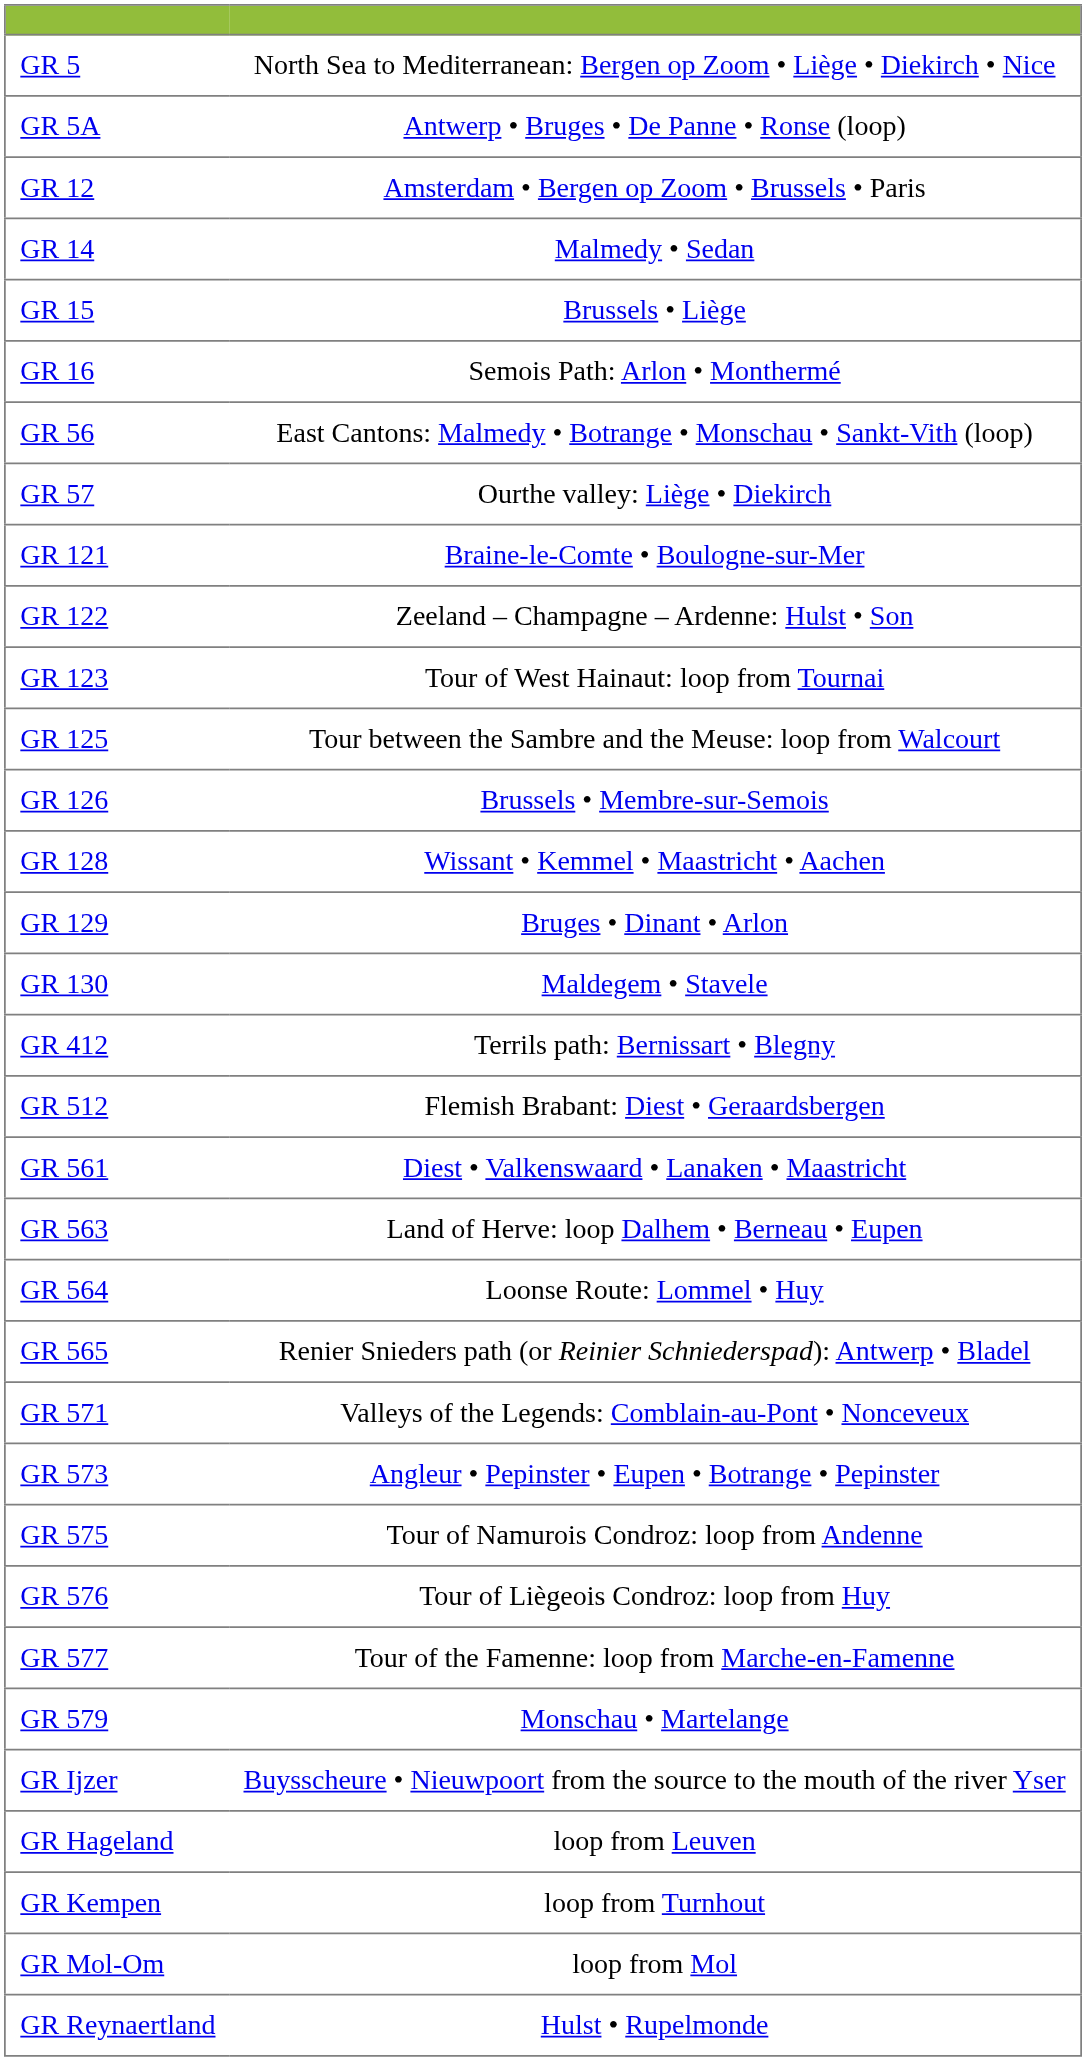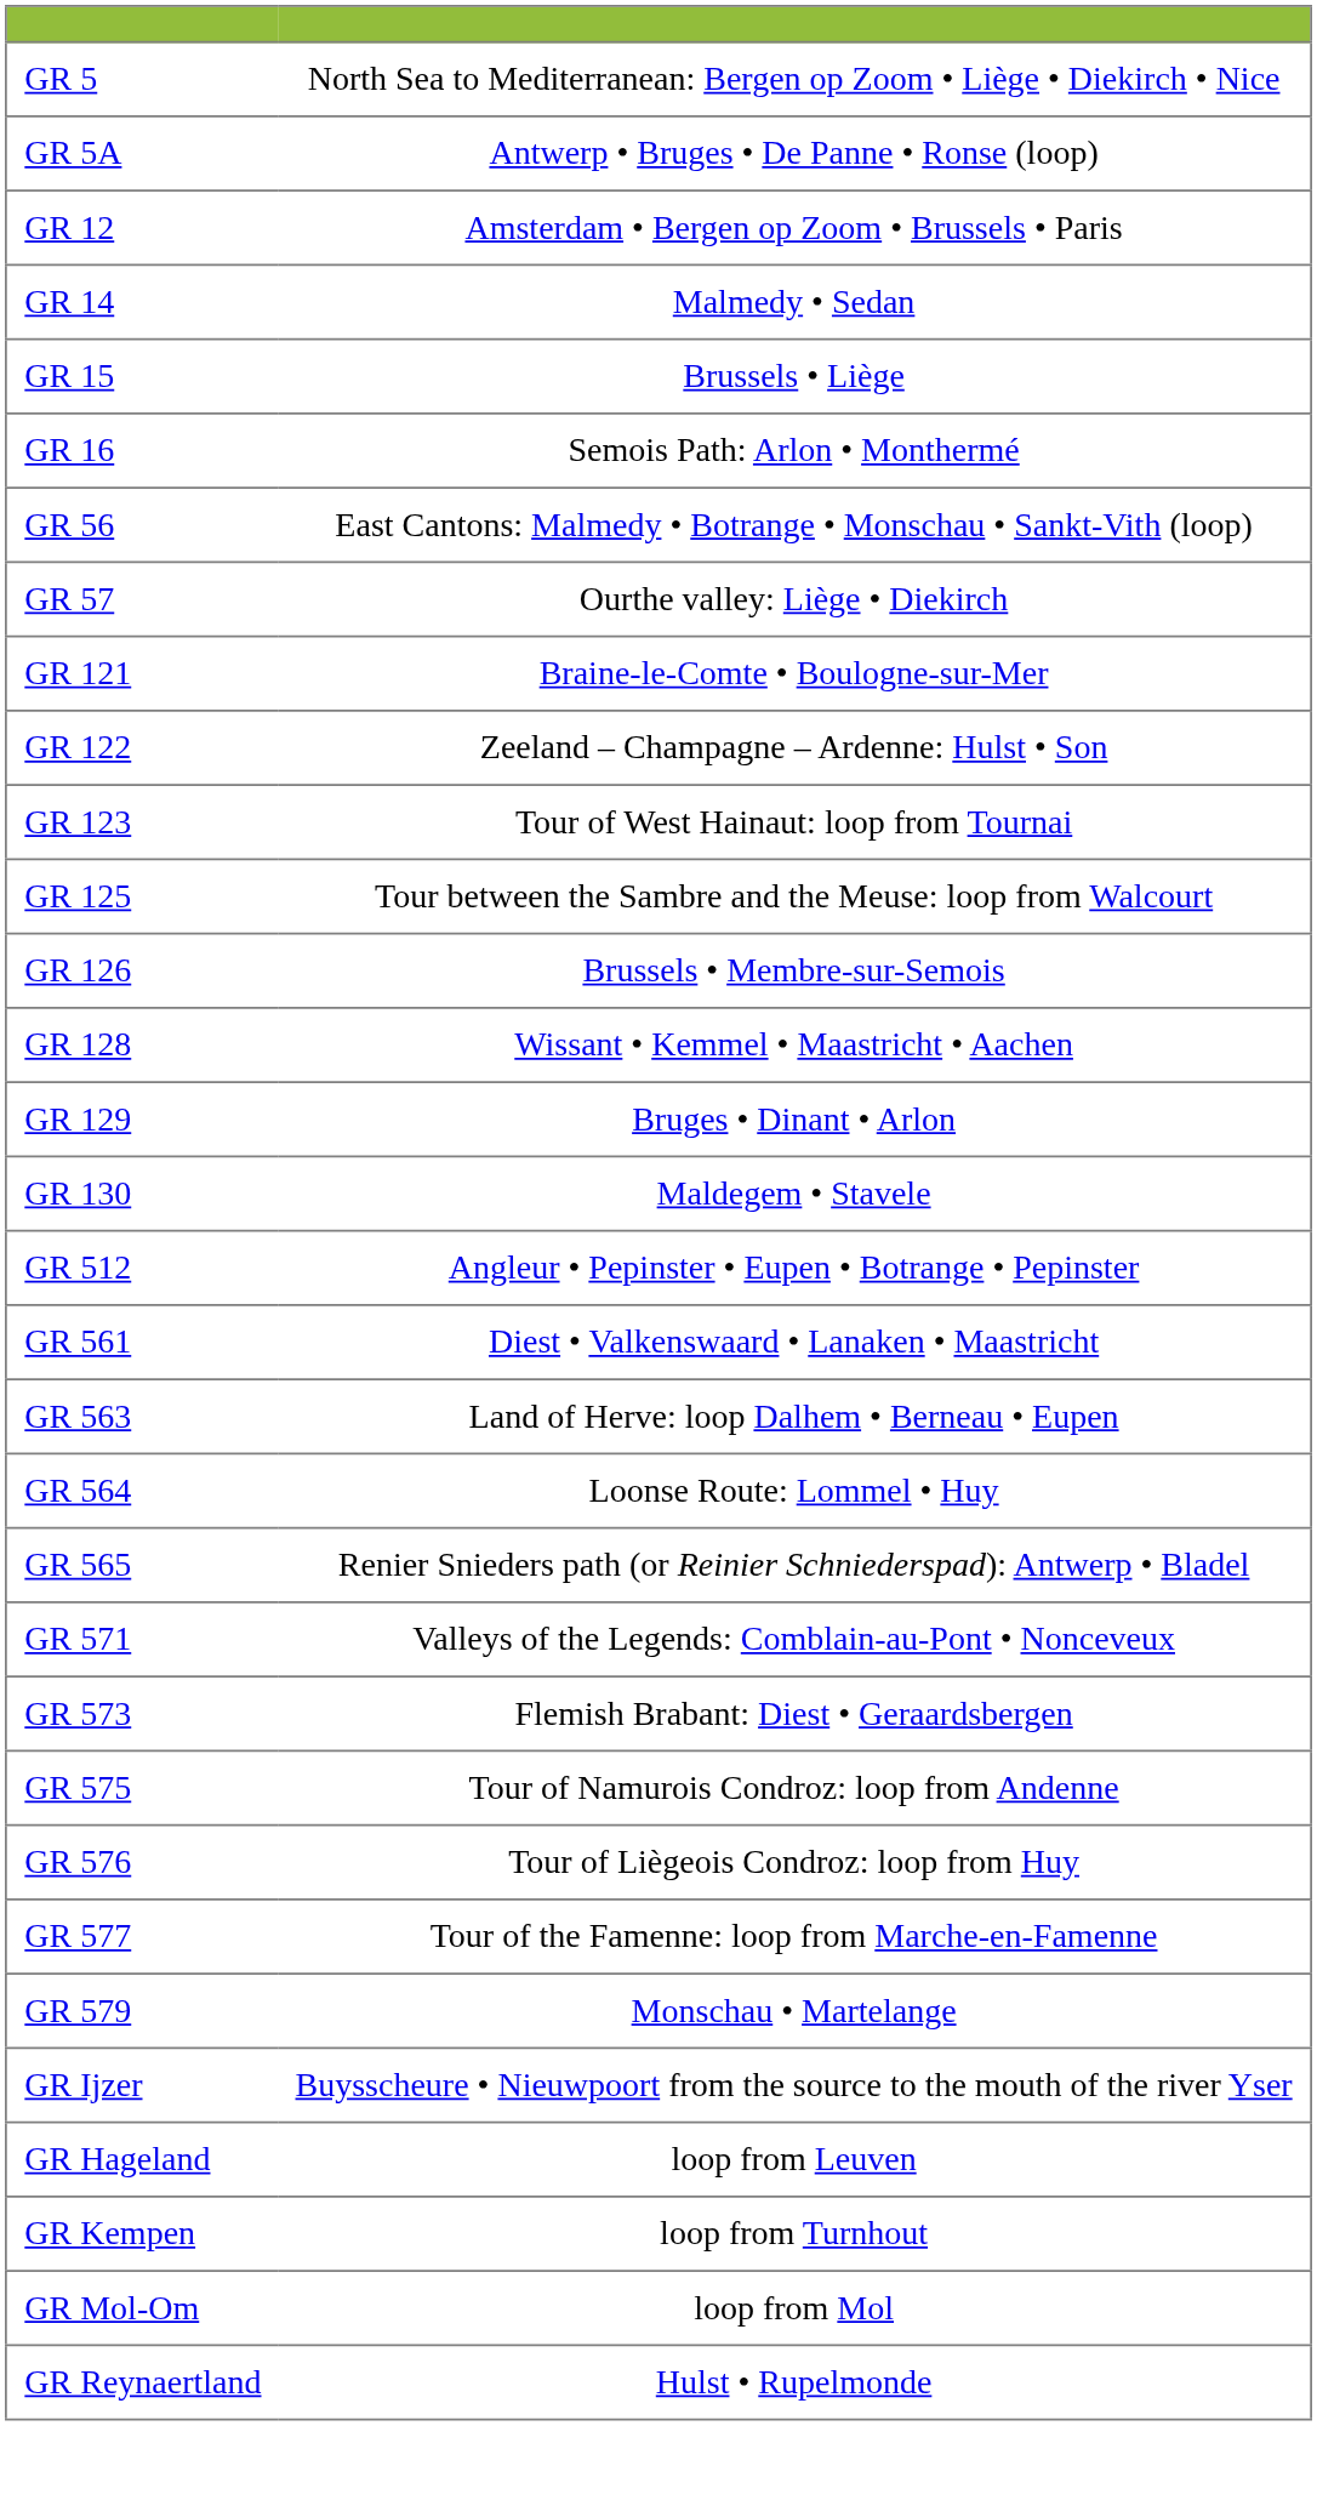 <table align="center" cellpadding="8" cellspacing="3" style="border-collapse:collapse;" style="background-color:#F5FAEC" frame="box" rules="rows" rules="columns">
 <tr bgcolor="#92BD3B">
 <th><strong></strong></th>
 <th><strong></strong></th>
 </tr>
 <tr>
 <td><a href='#'>GR 5</a></td>
 <td align="center">North Sea to Mediterranean: <a href='#'>Bergen op Zoom</a> • <a href='#'>Liège</a> • <a href='#'>Diekirch</a> • <a href='#'>Nice</a></td>
 </tr>
 <tr>
 <td><a href='#'>GR 5A</a></td>
 <td align="center"><a href='#'>Antwerp</a> • <a href='#'>Bruges</a> • <a href='#'>De Panne</a> • <a href='#'>Ronse</a> (loop)</td>
 </tr>
 <tr>
 <td><a href='#'>GR 12</a></td>
 <td align="center"><a href='#'>Amsterdam</a> • <a href='#'>Bergen op Zoom</a> • <a href='#'>Brussels</a> • Paris</td>
 </tr>
 <tr>
 <td><a href='#'>GR 14</a></td>
 <td align="center"><a href='#'>Malmedy</a> • <a href='#'>Sedan</a></td>
 </tr>
 <tr>
 <td><a href='#'>GR 15</a></td>
 <td align="center"><a href='#'>Brussels</a> • <a href='#'>Liège</a></td>
 </tr>
 <tr>
 <td><a href='#'>GR 16</a></td>
 <td align="center">Semois Path: <a href='#'>Arlon</a> • <a href='#'>Monthermé</a></td>
 </tr>
 <tr>
 <td><a href='#'>GR 56</a></td>
 <td align="center">East Cantons: <a href='#'>Malmedy</a> • <a href='#'>Botrange</a> • <a href='#'>Monschau</a> • <a href='#'>Sankt-Vith</a> (loop)</td>
 </tr>
 <tr>
 <td><a href='#'>GR 57</a></td>
 <td align="center">Ourthe valley: <a href='#'>Liège</a> • <a href='#'>Diekirch</a></td>
 </tr>
 <tr>
 <td><a href='#'>GR 121</a></td>
 <td align="center"><a href='#'>Braine-le-Comte</a> • <a href='#'>Boulogne-sur-Mer</a></td>
 </tr>
 <tr>
 <td><a href='#'>GR 122</a></td>
 <td align="center">Zeeland – Champagne – Ardenne: <a href='#'>Hulst</a> • <a href='#'>Son</a></td>
 </tr>
 <tr>
 <td><a href='#'>GR 123</a></td>
 <td align="center">Tour of West Hainaut: loop from <a href='#'>Tournai</a></td>
 </tr>
 <tr>
 <td><a href='#'>GR 125</a></td>
 <td align="center">Tour between the Sambre and the Meuse: loop from <a href='#'>Walcourt</a></td>
 </tr>
 <tr>
 <td><a href='#'>GR 126</a></td>
 <td align="center"><a href='#'>Brussels</a> • <a href='#'>Membre-sur-Semois</a></td>
 </tr>
 <tr>
 <td><a href='#'>GR 128</a></td>
 <td align="center"><a href='#'>Wissant</a> • <a href='#'>Kemmel</a> • <a href='#'>Maastricht</a> • <a href='#'>Aachen</a></td>
 </tr>
 <tr>
 <td><a href='#'>GR 129</a></td>
 <td align="center"><a href='#'>Bruges</a> • <a href='#'>Dinant</a> • <a href='#'>Arlon</a></td>
 </tr>
 <tr>
 <td><a href='#'>GR 130</a></td>
 <td align="center"><a href='#'>Maldegem</a> • <a href='#'>Stavele</a></td>
 </tr>
 <tr>
-<td><a href='#'>GR 412</a></td>
-<td align="center">Terrils path: <a href='#'>Bernissart</a> • <a href='#'>Blegny</a></td>
-</tr>
-<tr>
 <td><a href='#'>GR 512</a></td>
-<td align="center">Flemish Brabant: <a href='#'>Diest</a> • <a href='#'>Geraardsbergen</a></td>
+<td align="center"><a href='#'>Angleur</a> • <a href='#'>Pepinster</a> • <a href='#'>Eupen</a> • <a href='#'>Botrange</a> • <a href='#'>Pepinster</a></td>
 </tr>
 <tr>
 <td><a href='#'>GR 561</a></td>
 <td align="center"><a href='#'>Diest</a> • <a href='#'>Valkenswaard</a> • <a href='#'>Lanaken</a> • <a href='#'>Maastricht</a></td>
 </tr>
 <tr>
 <td><a href='#'>GR 563</a></td>
 <td align="center">Land of Herve: loop <a href='#'>Dalhem</a> • <a href='#'>Berneau</a> • <a href='#'>Eupen</a></td>
 </tr>
 <tr>
 <td><a href='#'>GR 564</a></td>
 <td align="center">Loonse Route: <a href='#'>Lommel</a> • <a href='#'>Huy</a></td>
 </tr>
 <tr>
 <td><a href='#'>GR 565</a></td>
 <td align="center">Renier Snieders path (or <em>Reinier Schniederspad</em>): <a href='#'>Antwerp</a> • <a href='#'>Bladel</a></td>
 </tr>
 <tr>
 <td><a href='#'>GR 571</a></td>
 <td align="center">Valleys of the Legends: <a href='#'>Comblain-au-Pont</a> • <a href='#'>Nonceveux</a></td>
 </tr>
 <tr>
 <td><a href='#'>GR 573</a></td>
-<td align="center"><a href='#'>Angleur</a> • <a href='#'>Pepinster</a> • <a href='#'>Eupen</a> • <a href='#'>Botrange</a> • <a href='#'>Pepinster</a></td>
+<td align="center">Flemish Brabant: <a href='#'>Diest</a> • <a href='#'>Geraardsbergen</a></td>
 </tr>
 <tr>
 <td><a href='#'>GR 575</a></td>
 <td align="center">Tour of Namurois Condroz: loop from <a href='#'>Andenne</a></td>
 </tr>
 <tr>
 <td><a href='#'>GR 576</a></td>
 <td align="center">Tour of Liègeois Condroz: loop from <a href='#'>Huy</a></td>
 </tr>
 <tr>
 <td><a href='#'>GR 577</a></td>
 <td align="center">Tour of the Famenne: loop from <a href='#'>Marche-en-Famenne</a></td>
 </tr>
 <tr>
 <td><a href='#'>GR 579</a></td>
 <td align="center"><a href='#'>Monschau</a> • <a href='#'>Martelange</a></td>
 </tr>
 <tr>
 <td><a href='#'>GR Ijzer</a></td>
 <td align="center"><a href='#'>Buysscheure</a> • <a href='#'>Nieuwpoort</a> from the source to the mouth of the river <a href='#'>Yser</a></td>
 </tr>
 <tr>
 <td><a href='#'>GR Hageland</a></td>
 <td align="center">loop from <a href='#'>Leuven</a></td>
 </tr>
 <tr>
 <td><a href='#'>GR Kempen</a></td>
 <td align="center">loop from <a href='#'>Turnhout</a></td>
 </tr>
 <tr>
 <td><a href='#'>GR Mol-Om</a></td>
 <td align="center">loop from <a href='#'>Mol</a></td>
 </tr>
 <tr>
 <td><a href='#'>GR Reynaertland</a></td>
 <td align="center"><a href='#'>Hulst</a> • <a href='#'>Rupelmonde</a></td>
 </tr>
 </table>
